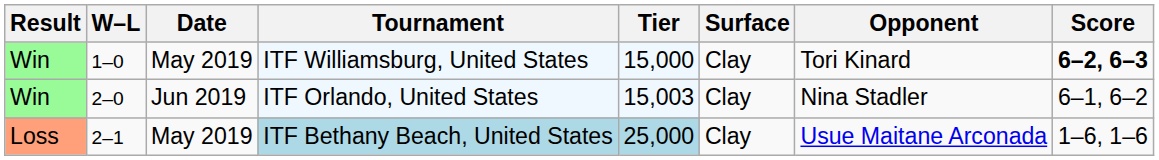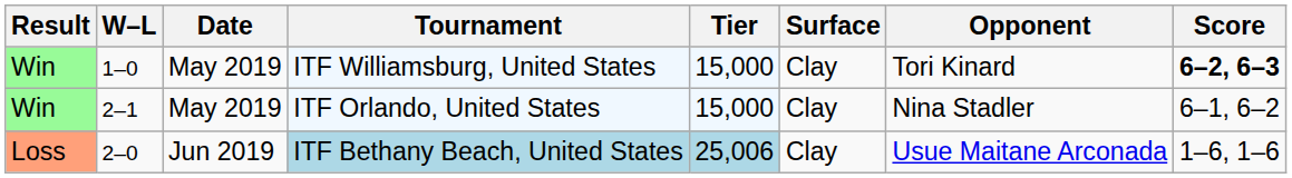 <table class="sortable wikitable" style=font-size:97%>
 <tr>
 <th>Result</th>
 <th class="unsortable">W–L</th>
 <th>Date</th>
 <th>Tournament</th>
 <th>Tier</th>
 <th>Surface</th>
 <th>Opponent</th>
 <th class="unsortable">Score</th>
 </tr>
 <tr>
 <td style="background:#98fb98;">Win</td>
 <td><small>1–0</small></td>
 <td>May 2019</td>
 <td style="background:#f0f8ff;">ITF Williamsburg, United States</td>
 <td style="background:#f0f8ff;">15,000</td>
 <td>Clay</td>
 <td> Tori Kinard</td>
 <td><strong>6–2, 6–3</strong></td>
 </tr>
 <tr>
 <td style="background:#98fb98;">Win</td>
-<td><small>2–0</small></td>
-<td>Jun 2019</td>
+<td><small>2–1</small></td>
+<td>May 2019</td>
 <td style="background:#f0f8ff;">ITF Orlando, United States</td>
-<td style="background:#f0f8ff;">15,003</td>
+<td style="background:#f0f8ff;">15,000</td>
 <td>Clay</td>
 <td> Nina Stadler</td>
 <td>6–1, 6–2</td>
 </tr>
 <tr>
 <td style="background:#ffa07a;">Loss</td>
-<td><small>2–1</small></td>
-<td>May 2019</td>
+<td><small>2–0</small></td>
+<td>Jun 2019</td>
 <td style="background:lightblue;">ITF Bethany Beach, United States</td>
-<td style="background:lightblue;">25,000</td>
+<td style="background:lightblue;">25,006</td>
 <td>Clay</td>
 <td> <a href='#'>Usue Maitane Arconada</a></td>
 <td>1–6, 1–6</td>
 </tr>
 </table>
